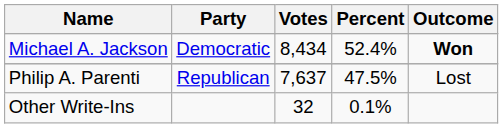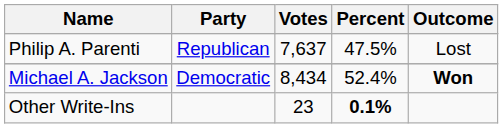 <table class=wikitable style="text-align:center">
 <tr>
 <th>Name</th>
 <th>Party</th>
 <th>Votes</th>
 <th>Percent</th>
 <th>Outcome</th>
 </tr>
 <tr>
 </tr>
 <tr>
+<td align=left>Philip A. Parenti</td>
+<td><a href='#'>Republican</a></td>
+<td>7,637</td>
+<td>47.5%</td>
+<td>Lost</td>
+</tr>
+<tr>
+</tr>
+<tr>
 <td align=left><a href='#'>Michael A. Jackson</a></td>
 <td><a href='#'>Democratic</a></td>
 <td>8,434</td>
 <td>52.4%</td>
 <td><strong>Won</strong></td>
 </tr>
 <tr>
-</tr>
-<tr>
-<td align=left>Philip A. Parenti</td>
-<td><a href='#'>Republican</a></td>
-<td>7,637</td>
-<td>47.5%</td>
-<td>Lost</td>
-</tr>
-<tr>
 <td align=left>Other Write-Ins</td>
 <td></td>
-<td>32</td>
-<td>0.1%</td>
+<td>23</td>
+<td><strong>0.1%</strong></td>
 <td></td>
 </tr>
 </table>
